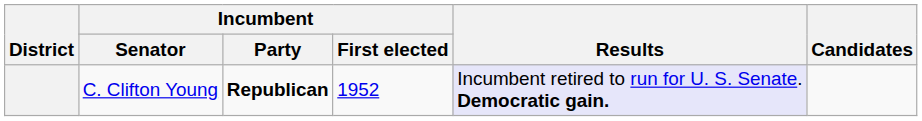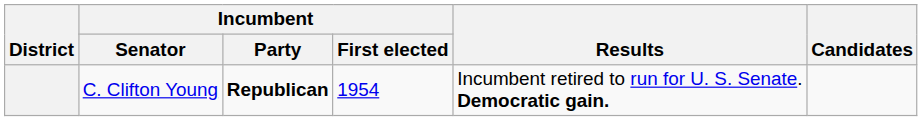 <table class=wikitable>
 <tr valign=bottom>
 <th rowspan=2>District</th>
 <th colspan=3>Incumbent</th>
 <th rowspan=2>Results</th>
 <th rowspan=2>Candidates</th>
 </tr>
 <tr>
 <th>Senator</th>
 <th>Party</th>
 <th>First elected</th>
 </tr>
 <tr>
 <th></th>
 <td><a href='#'>C. Clifton Young</a></td>
 <td><strong>Republican</strong></td>
-<td><a href='#'>1952</a></td>
-<td style="background: lavender;">Incumbent retired to <a href='#'>run for U. S. Senate</a>.<br><strong>Democratic gain.</strong></td>
+<td><a href='#'>1954</a></td>
+<td>Incumbent retired to <a href='#'>run for U. S. Senate</a>.<br><strong>Democratic gain.</strong></td>
 <td nowrap></td>
 </tr>
 </table>
